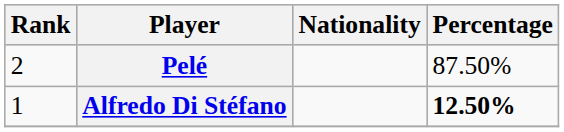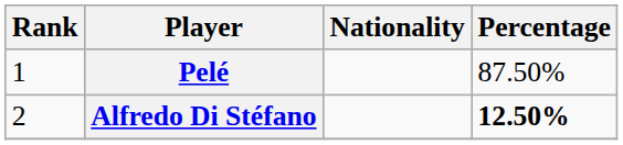 <table class="wikitable sortable">
 <tr>
 <th scope=col>Rank</th>
 <th scope=col>Player</th>
 <th scope=col>Nationality</th>
 <th scope=col>Percentage</th>
 </tr>
 <tr>
-<td>2</td>
+<td>1</td>
 <th scope=row><a href='#'>Pelé</a></th>
 <td></td>
 <td>87.50%</td>
 </tr>
 <tr>
-<td>1</td>
+<td>2</td>
 <th scope=row><a href='#'>Alfredo Di Stéfano</a></th>
 <td><br></td>
 <td><strong>12.50%</strong></td>
 </tr>
 <tr>
 </tr>
 </table>
